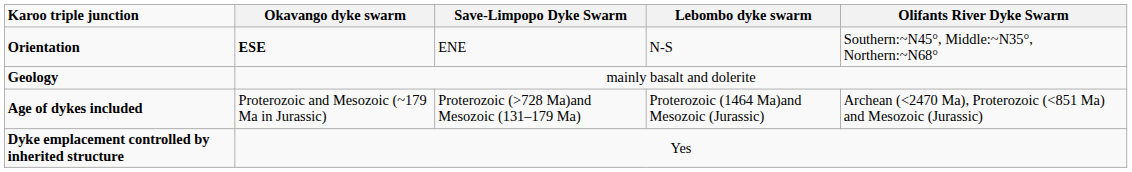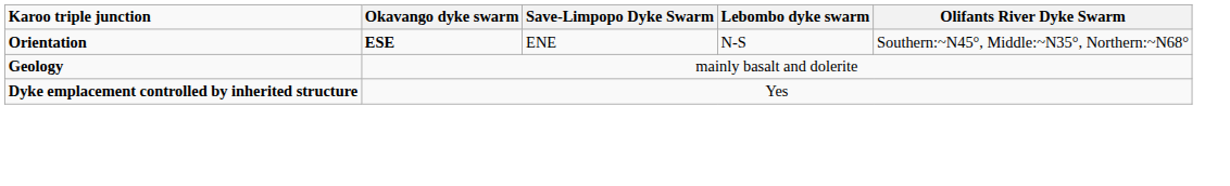 <table class="wikitable">
 <tr>
 <td><strong>Karoo triple junction</strong></td>
 <th>Okavango dyke swarm</th>
 <th>Save-Limpopo Dyke Swarm</th>
 <th>Lebombo dyke swarm</th>
 <th>Olifants River Dyke Swarm</th>
 </tr>
 <tr>
 <td><strong>Orientation</strong></td>
 <td><strong>ESE</strong></td>
 <td>ENE</td>
 <td>N-S</td>
 <td>Southern:~N45°, Middle:~N35°, Northern:~N68°</td>
 </tr>
 <tr>
 <td><strong>Geology</strong></td>
 <td colspan="4" style="text-align: center;">mainly basalt and dolerite</td>
 </tr>
 <tr>
-<td><strong>Age of dykes included</strong></td>
-<td>Proterozoic and Mesozoic (~179 Ma in Jurassic)</td>
-<td>Proterozoic (>728 Ma)and Mesozoic (131–179 Ma)</td>
-<td>Proterozoic (1464 Ma)and Mesozoic (Jurassic)</td>
-<td>Archean (<2470 Ma), Proterozoic (<851 Ma) and Mesozoic (Jurassic)</td>
-</tr>
-<tr>
 <td><strong>Dyke emplacement controlled by inherited structure</strong></td>
 <td colspan="4" style="text-align: center;">Yes</td>
 </tr>
 </table>
